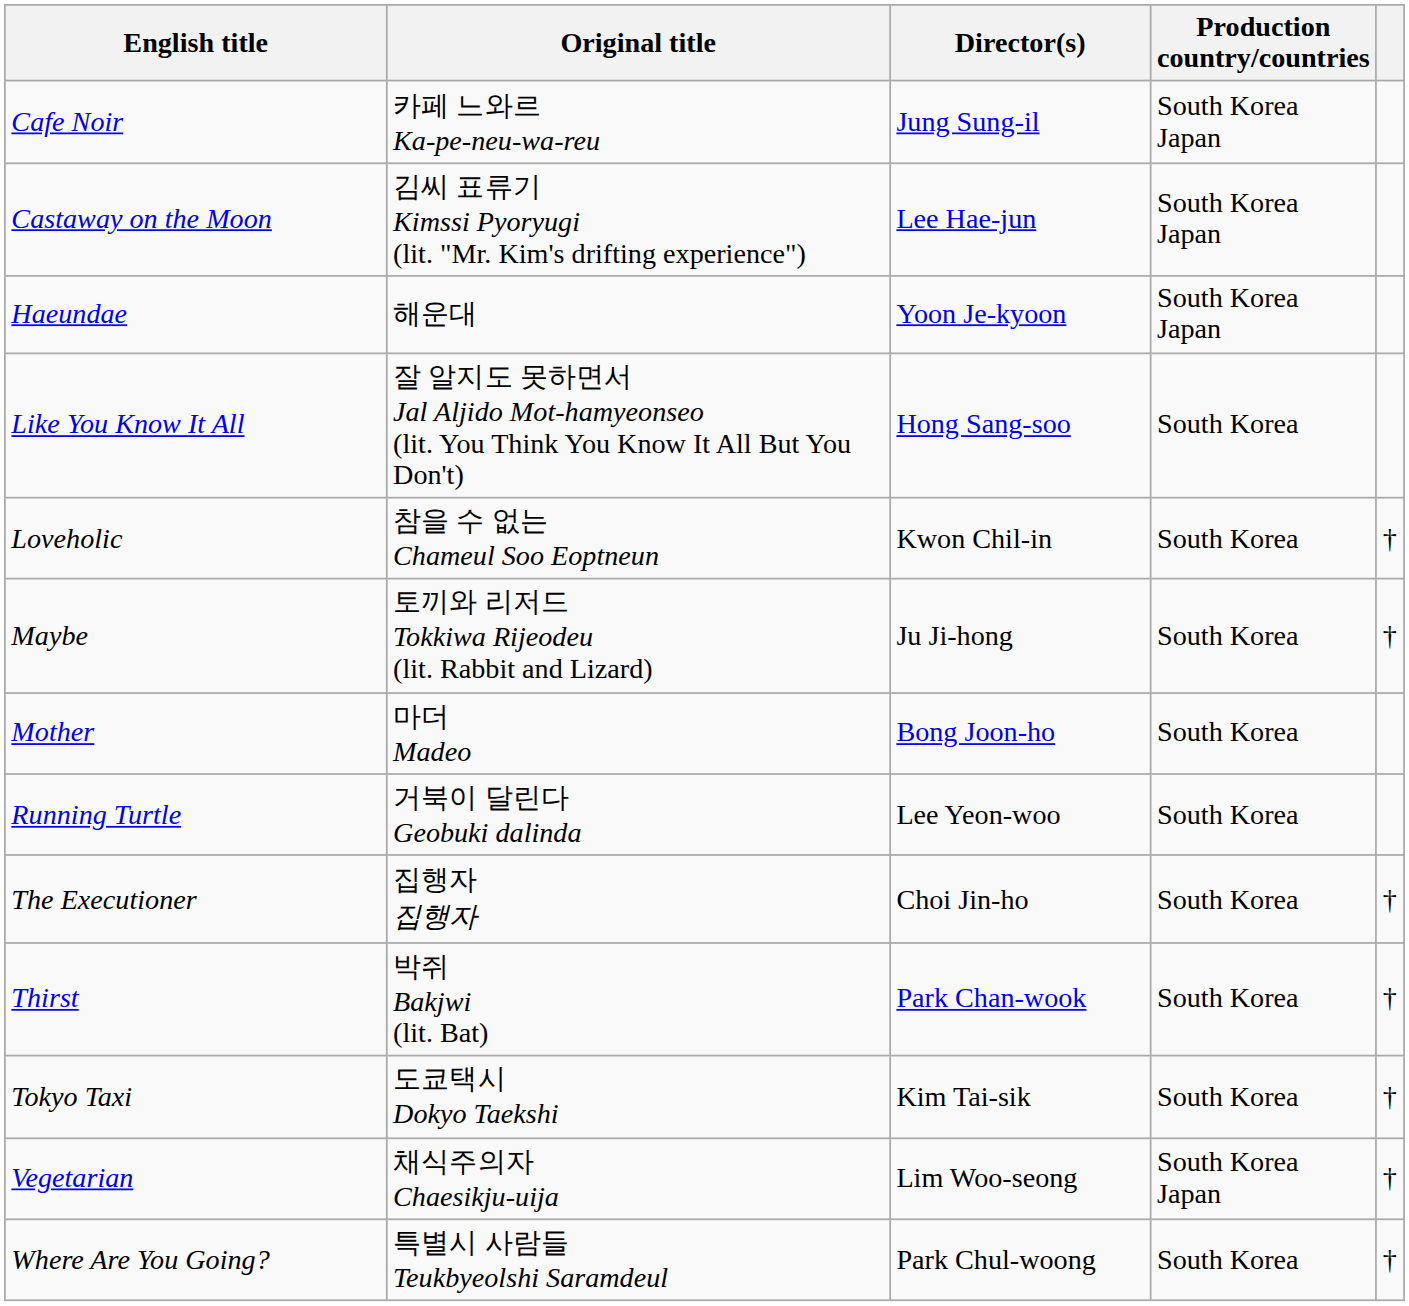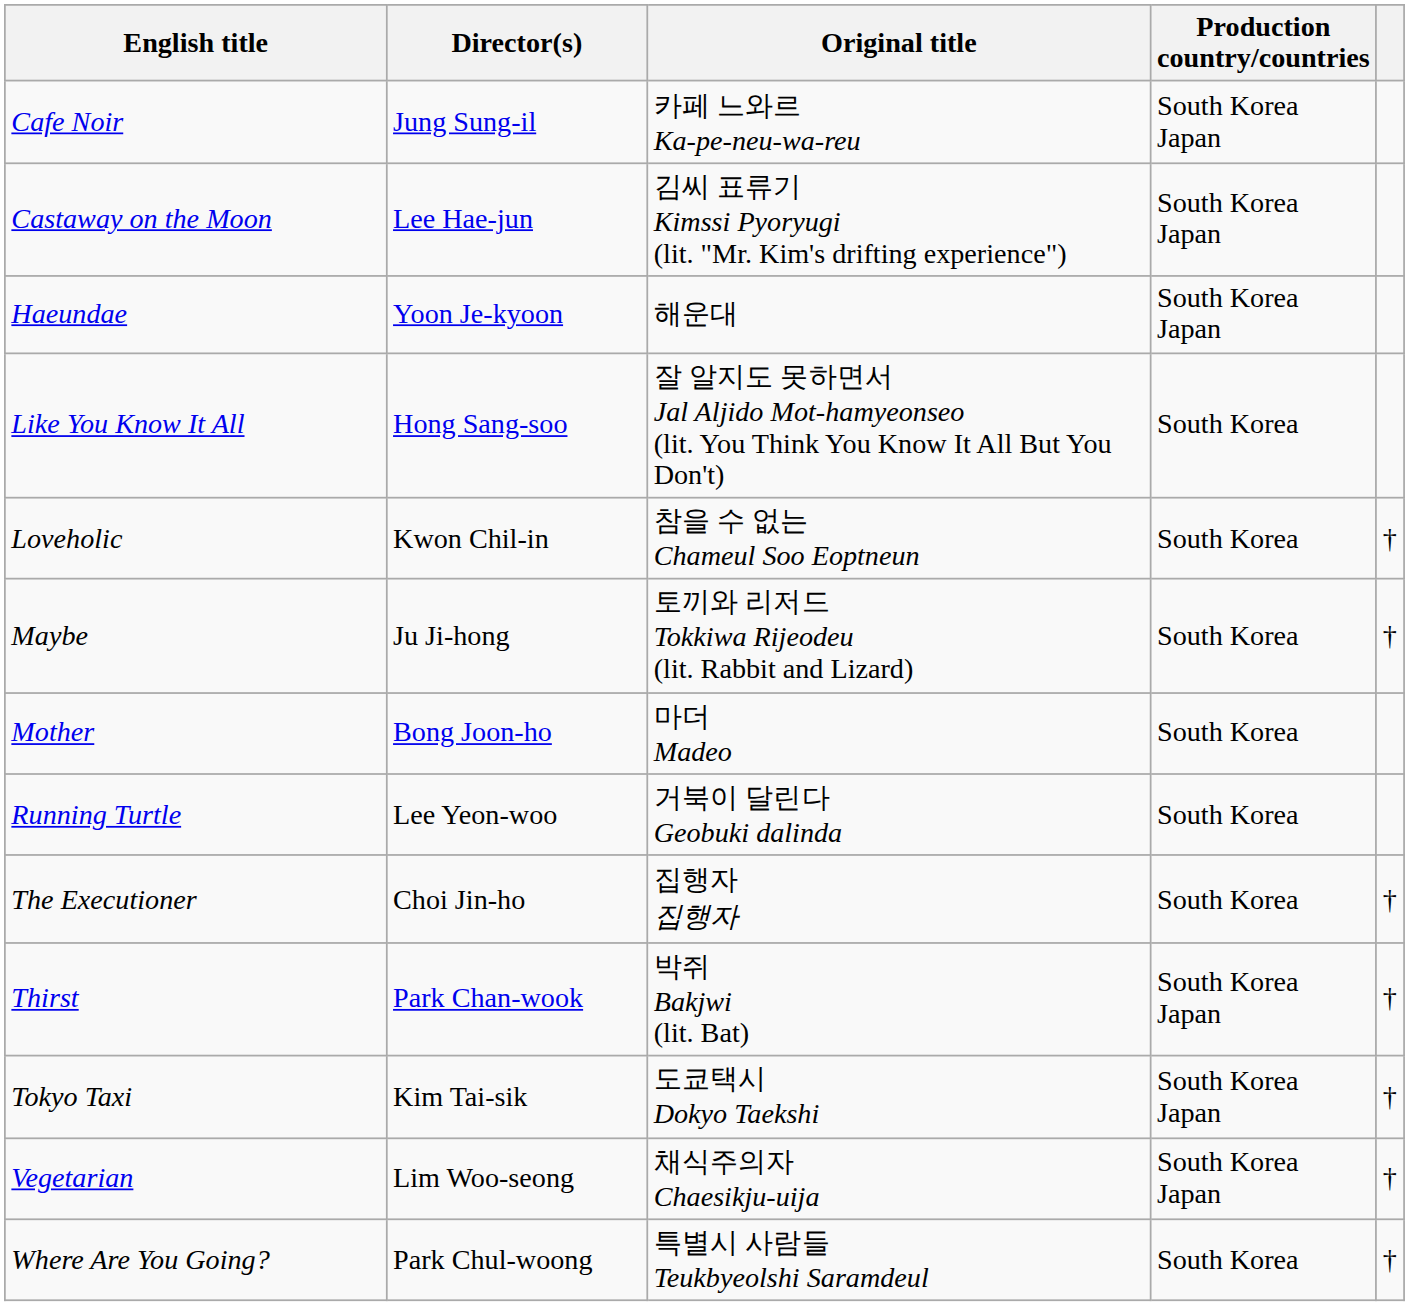 <table class="sortable wikitable" width="90%" cellpadding="5">
 <tr>
 <th width="30%">English title</th>
+<th width="20%">Director(s)</th>
 <th width="40%">Original title</th>
-<th width="20%">Director(s)</th>
 <th width="10%">Production country/countries</th>
 <th width="3%"></th>
 </tr>
 <tr>
 <td><em><a href='#'>Cafe Noir</a></em></td>
+<td><a href='#'>Jung Sung-il</a></td>
 <td>카페 느와르<br><em>Ka-pe-neu-wa-reu</em></td>
-<td><a href='#'>Jung Sung-il</a></td>
 <td>South Korea<br>Japan</td>
 <td></td>
 </tr>
 <tr>
 <td><em><a href='#'>Castaway on the Moon</a></em></td>
+<td><a href='#'>Lee Hae-jun</a></td>
 <td>김씨 표류기<br><em>Kimssi Pyoryugi</em><br>(lit. "Mr. Kim's drifting experience")</td>
-<td><a href='#'>Lee Hae-jun</a></td>
 <td>South Korea<br>Japan</td>
 <td></td>
 </tr>
 <tr>
 <td><em><a href='#'>Haeundae</a></em></td>
+<td><a href='#'>Yoon Je-kyoon</a></td>
 <td>해운대</td>
-<td><a href='#'>Yoon Je-kyoon</a></td>
 <td>South Korea<br>Japan</td>
 <td></td>
 </tr>
 <tr>
 <td><em><a href='#'>Like You Know It All</a></em></td>
+<td><a href='#'>Hong Sang-soo</a></td>
 <td>잘 알지도 못하면서<br><em>Jal Aljido Mot-hamyeonseo</em><br>(lit. You Think You Know It All But You Don't)</td>
-<td><a href='#'>Hong Sang-soo</a></td>
 <td>South Korea</td>
 <td></td>
 </tr>
 <tr>
 <td><em>Loveholic</em></td>
+<td>Kwon Chil-in</td>
 <td>참을 수 없는<br><em>Chameul Soo Eoptneun</em></td>
-<td>Kwon Chil-in</td>
 <td>South Korea</td>
 <td>†</td>
 </tr>
 <tr>
 <td><em>Maybe</em></td>
+<td>Ju Ji-hong</td>
 <td>토끼와 리저드<br><em>Tokkiwa Rijeodeu</em><br>(lit. Rabbit and Lizard)</td>
-<td>Ju Ji-hong</td>
 <td>South Korea</td>
 <td>†</td>
 </tr>
 <tr>
 <td><em><a href='#'>Mother</a></em></td>
+<td><a href='#'>Bong Joon-ho</a></td>
 <td>마더<br><em>Madeo</em></td>
-<td><a href='#'>Bong Joon-ho</a></td>
 <td>South Korea</td>
 <td></td>
 </tr>
 <tr>
 <td><em><a href='#'>Running Turtle</a></em></td>
+<td>Lee Yeon-woo</td>
 <td>거북이 달린다<br><em>Geobuki dalinda</em></td>
-<td>Lee Yeon-woo</td>
 <td>South Korea</td>
 <td></td>
 </tr>
 <tr>
 <td><em>The Executioner</em></td>
+<td>Choi Jin-ho</td>
 <td>집행자<br><em>집행자</em></td>
-<td>Choi Jin-ho</td>
 <td>South Korea</td>
 <td>†</td>
 </tr>
 <tr>
 <td><em><a href='#'>Thirst</a></em></td>
+<td><a href='#'>Park Chan-wook</a></td>
 <td>박쥐<br><em>Bakjwi</em><br>(lit. Bat)</td>
-<td><a href='#'>Park Chan-wook</a></td>
-<td>South Korea</td>
+<td>South Korea<br>Japan</td>
 <td>†</td>
 </tr>
 <tr>
 <td><em>Tokyo Taxi</em></td>
+<td>Kim Tai-sik</td>
 <td>도쿄택시<br><em>Dokyo Taekshi</em></td>
-<td>Kim Tai-sik</td>
-<td>South Korea</td>
+<td>South Korea<br>Japan</td>
 <td>†</td>
 </tr>
 <tr>
 <td><em><a href='#'>Vegetarian</a></em></td>
+<td>Lim Woo-seong</td>
 <td>채식주의자<br><em>Chaesikju-uija</em></td>
-<td>Lim Woo-seong</td>
 <td>South Korea<br>Japan</td>
 <td>†</td>
 </tr>
 <tr>
 <td><em>Where Are You Going?</em></td>
+<td>Park Chul-woong</td>
 <td>특별시 사람들<br><em>Teukbyeolshi Saramdeul</em></td>
-<td>Park Chul-woong</td>
 <td>South Korea</td>
 <td>†</td>
 </tr>
 </table>
